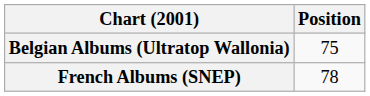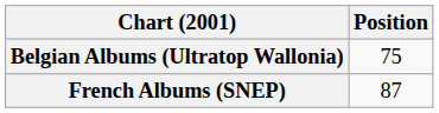 <table class="wikitable plainrowheaders" style="text-align:center">
 <tr>
 <th scope="col">Chart (2001)</th>
 <th scope="col">Position</th>
 </tr>
 <tr>
 <th scope="row">Belgian Albums (Ultratop Wallonia)</th>
 <td>75</td>
 </tr>
 <tr>
 <th scope="row">French Albums (SNEP)</th>
-<td>78</td>
+<td>87</td>
 </tr>
 </table>
